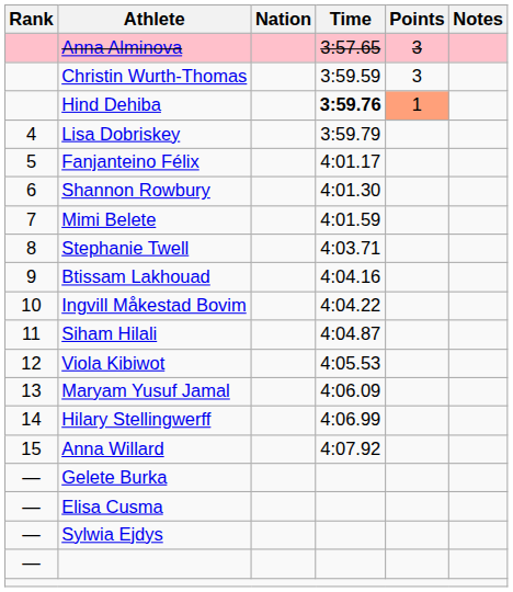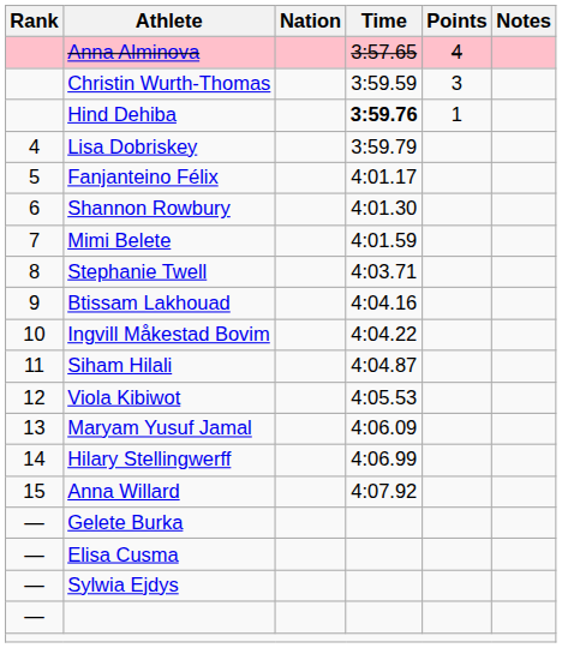 <table class="wikitable mw-datatable sortable" style="text-align:center;">
 <tr>
 <th>Rank</th>
 <th>Athlete</th>
 <th>Nation</th>
 <th>Time</th>
 <th>Points</th>
 <th>Notes</th>
 </tr>
 <tr bgcolor=pink>
 <td></td>
 <td align=left><s><a href='#'>Anna Alminova</a></s></td>
 <td align=left><s></s></td>
 <td><s>3:57.65</s></td>
-<td><s>3</s></td>
+<td><s>4</s></td>
 <td></td>
 </tr>
 <tr>
 <td></td>
 <td align=left><a href='#'>Christin Wurth-Thomas</a></td>
 <td align=left></td>
 <td>3:59.59</td>
 <td>3</td>
 <td></td>
 </tr>
 <tr>
 <td></td>
 <td align=left><a href='#'>Hind Dehiba</a></td>
 <td align=left></td>
 <td><strong>3:59.76</strong></td>
-<td style="background: lightsalmon;">1</td>
+<td>1</td>
 <td><strong></strong></td>
 </tr>
 <tr>
 <td>4</td>
 <td align="left"><a href='#'>Lisa Dobriskey</a></td>
 <td align=left></td>
 <td>3:59.79</td>
 <td></td>
 <td></td>
 </tr>
 <tr>
 <td>5</td>
 <td align="left"><a href='#'>Fanjanteino Félix</a></td>
 <td align=left></td>
 <td>4:01.17</td>
 <td></td>
 <td></td>
 </tr>
 <tr>
 <td>6</td>
 <td align="left"><a href='#'>Shannon Rowbury</a></td>
 <td align=left></td>
 <td>4:01.30</td>
 <td></td>
 <td></td>
 </tr>
 <tr>
 <td>7</td>
 <td align="left"><a href='#'>Mimi Belete</a></td>
 <td align=left></td>
 <td>4:01.59</td>
 <td></td>
 <td></td>
 </tr>
 <tr>
 <td>8</td>
 <td align="left"><a href='#'>Stephanie Twell</a></td>
 <td align=left></td>
 <td>4:03.71</td>
 <td></td>
 <td></td>
 </tr>
 <tr>
 <td>9</td>
 <td align="left"><a href='#'>Btissam Lakhouad</a></td>
 <td align=left></td>
 <td>4:04.16</td>
 <td></td>
 <td></td>
 </tr>
 <tr>
 <td>10</td>
 <td align="left"><a href='#'>Ingvill Måkestad Bovim</a></td>
 <td align=left></td>
 <td>4:04.22</td>
 <td></td>
 <td></td>
 </tr>
 <tr>
 <td>11</td>
 <td align="left"><a href='#'>Siham Hilali</a></td>
 <td align=left></td>
 <td>4:04.87</td>
 <td></td>
 <td></td>
 </tr>
 <tr>
 <td>12</td>
 <td align="left"><a href='#'>Viola Kibiwot</a></td>
 <td align=left></td>
 <td>4:05.53</td>
 <td></td>
 <td></td>
 </tr>
 <tr>
 <td>13</td>
 <td align="left"><a href='#'>Maryam Yusuf Jamal</a></td>
 <td align=left></td>
 <td>4:06.09</td>
 <td></td>
 <td></td>
 </tr>
 <tr>
 <td>14</td>
 <td align="left"><a href='#'>Hilary Stellingwerff</a></td>
 <td align=left></td>
 <td>4:06.99</td>
 <td></td>
 <td></td>
 </tr>
 <tr>
 <td>15</td>
 <td align="left"><a href='#'>Anna Willard</a></td>
 <td align=left></td>
 <td>4:07.92</td>
 <td></td>
 <td></td>
 </tr>
 <tr>
 <td>—</td>
 <td align=left><a href='#'>Gelete Burka</a></td>
 <td align=left></td>
 <td></td>
 <td></td>
 <td></td>
 </tr>
 <tr>
 <td>—</td>
 <td align=left><a href='#'>Elisa Cusma</a></td>
 <td align=left></td>
 <td></td>
 <td></td>
 <td></td>
 </tr>
 <tr>
 <td>—</td>
 <td align=left><a href='#'>Sylwia Ejdys</a></td>
 <td align=left></td>
 <td></td>
 <td></td>
 <td></td>
 </tr>
 <tr>
 <td>—</td>
 <td align=left></td>
 <td align=left></td>
 <td></td>
 <td></td>
 <td></td>
 </tr>
 <tr class="sortbottom">
 <td colspan=6></td>
 </tr>
 </table>
